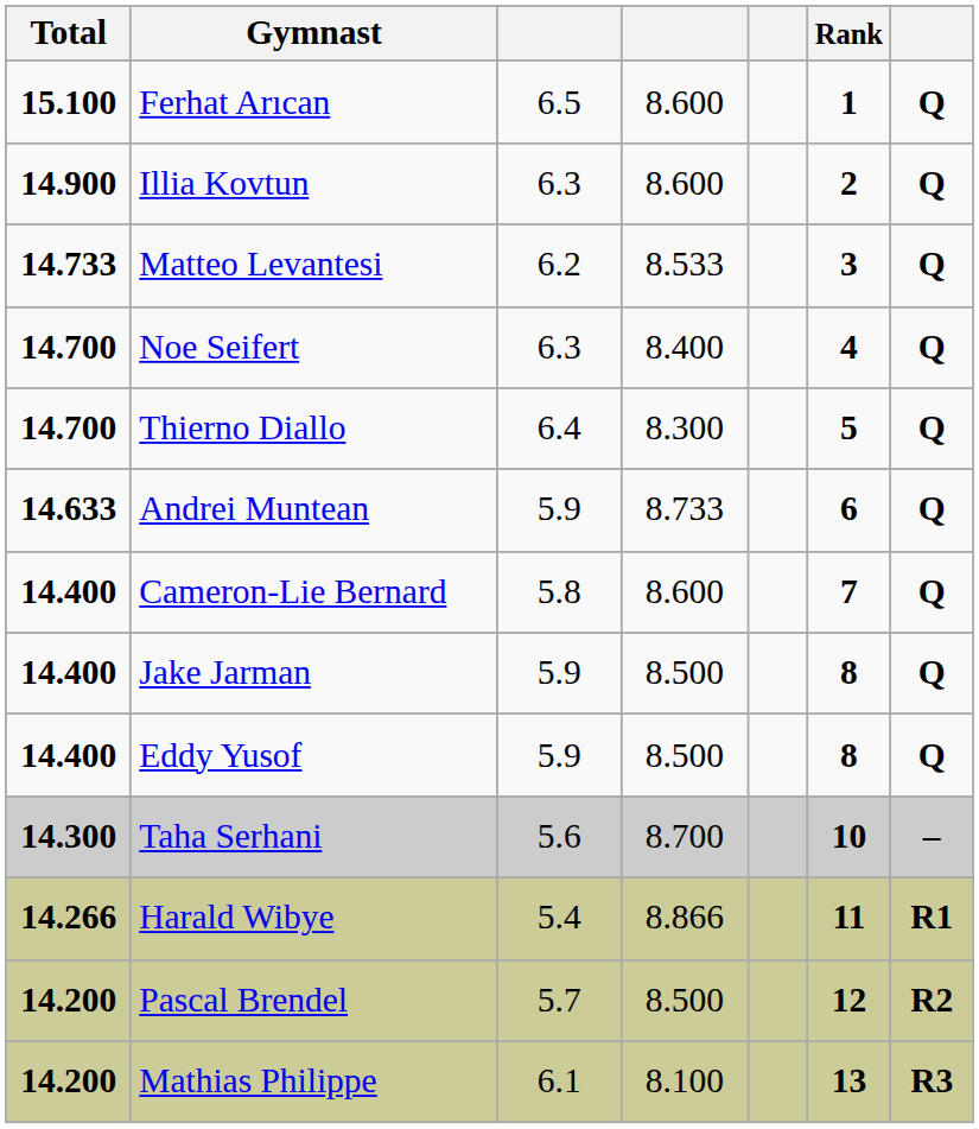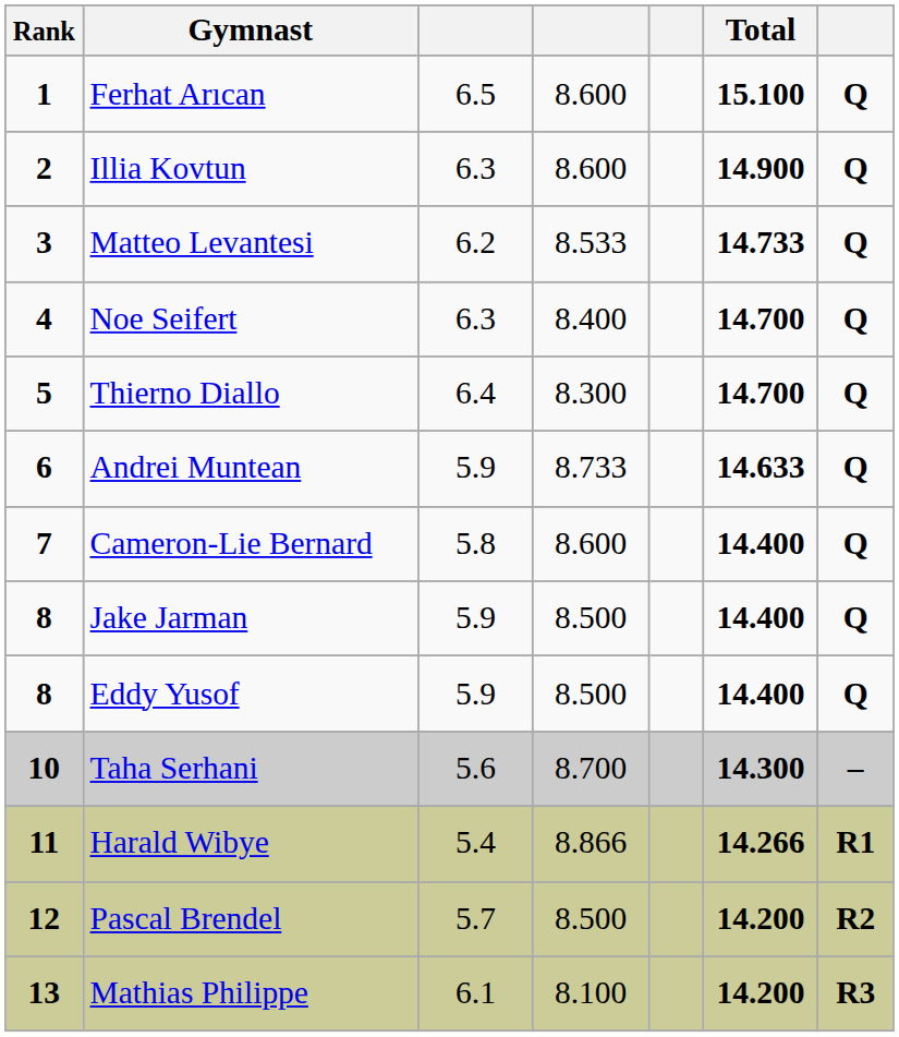 <table style="text-align:center;" class="wikitable sortable">
 <tr>
-<th scope="col" style="width:50px;">Total</th>
+<th scope="col" style="width:15px;"><small>Rank</small></th>
 <th scope="col" style="width:160px;">Gymnast</th>
 <th scope="col" style="width:50px;"><small></small></th>
 <th scope="col" style="width:50px;"><small></small></th>
 <th scope="col" style="width:20px;"><small></small></th>
-<th scope="col" style="width:15px;"><small>Rank</small></th>
+<th scope="col" style="width:50px;">Total</th>
 <th scope="col" style="width:30px;"><small></small></th>
 </tr>
 <tr>
-<td><strong>15.100</strong></td>
+<td scope="row" style="text-align:center"><strong>1</strong></td>
 <td style="height:30px; text-align:left;"> <a href='#'>Ferhat Arıcan</a></td>
 <td>6.5</td>
 <td>8.600</td>
 <td></td>
-<td scope="row" style="text-align:center"><strong>1</strong></td>
+<td><strong>15.100</strong></td>
 <td><strong>Q</strong></td>
 </tr>
 <tr>
-<td><strong>14.900</strong></td>
+<td scope="row" style="text-align:center"><strong>2</strong></td>
 <td style="height:30px; text-align:left;"> <a href='#'>Illia Kovtun</a></td>
 <td>6.3</td>
 <td>8.600</td>
 <td></td>
-<td scope="row" style="text-align:center"><strong>2</strong></td>
+<td><strong>14.900</strong></td>
 <td><strong>Q</strong></td>
 </tr>
 <tr>
-<td><strong>14.733</strong></td>
+<td scope="row" style="text-align:center"><strong>3</strong></td>
 <td style="height:30px; text-align:left;"> <a href='#'>Matteo Levantesi</a></td>
 <td>6.2</td>
 <td>8.533</td>
 <td></td>
-<td scope="row" style="text-align:center"><strong>3</strong></td>
+<td><strong>14.733</strong></td>
 <td><strong>Q</strong></td>
 </tr>
 <tr>
-<td><strong>14.700</strong></td>
+<td scope="row" style="text-align:center"><strong>4</strong></td>
 <td style="height:30px; text-align:left;"> <a href='#'>Noe Seifert</a></td>
 <td>6.3</td>
 <td>8.400</td>
 <td></td>
-<td scope="row" style="text-align:center"><strong>4</strong></td>
+<td><strong>14.700</strong></td>
 <td><strong>Q</strong></td>
 </tr>
 <tr>
-<td><strong>14.700</strong></td>
+<td scope="row" style="text-align:center"><strong>5</strong></td>
 <td style="height:30px; text-align:left;"> <a href='#'>Thierno Diallo</a></td>
 <td>6.4</td>
 <td>8.300</td>
 <td></td>
-<td scope="row" style="text-align:center"><strong>5</strong></td>
+<td><strong>14.700</strong></td>
 <td><strong>Q</strong></td>
 </tr>
 <tr>
-<td><strong>14.633</strong></td>
+<td scope="row" style="text-align:center"><strong>6</strong></td>
 <td style="height:30px; text-align:left;"> <a href='#'>Andrei Muntean</a></td>
 <td>5.9</td>
 <td>8.733</td>
 <td></td>
-<td scope="row" style="text-align:center"><strong>6</strong></td>
+<td><strong>14.633</strong></td>
 <td><strong>Q</strong></td>
 </tr>
 <tr>
-<td><strong>14.400</strong></td>
+<td scope="row" style="text-align:center"><strong>7</strong></td>
 <td style="height:30px; text-align:left;"> <a href='#'>Cameron-Lie Bernard</a></td>
 <td>5.8</td>
 <td>8.600</td>
 <td></td>
-<td scope="row" style="text-align:center"><strong>7</strong></td>
+<td><strong>14.400</strong></td>
 <td><strong>Q</strong></td>
 </tr>
 <tr>
-<td><strong>14.400</strong></td>
+<td scope="row" style="text-align:center"><strong>8</strong></td>
 <td style="height:30px; text-align:left;"> <a href='#'>Jake Jarman</a></td>
 <td>5.9</td>
 <td>8.500</td>
 <td></td>
-<td scope="row" style="text-align:center"><strong>8</strong></td>
+<td><strong>14.400</strong></td>
 <td><strong>Q</strong></td>
 </tr>
 <tr>
-<td><strong>14.400</strong></td>
+<td scope="row" style="text-align:center"><strong>8</strong></td>
 <td style="height:30px; text-align:left;"> <a href='#'>Eddy Yusof</a></td>
 <td>5.9</td>
 <td>8.500</td>
 <td></td>
-<td scope="row" style="text-align:center"><strong>8</strong></td>
+<td><strong>14.400</strong></td>
 <td><strong>Q</strong></td>
 </tr>
 <tr style="background:#cccccc;">
-<td><strong>14.300</strong></td>
+<td scope="row" style="text-align:center"><strong>10</strong></td>
 <td style="height:30px; text-align:left;"> <a href='#'>Taha Serhani</a></td>
 <td>5.6</td>
 <td>8.700</td>
 <td></td>
-<td scope="row" style="text-align:center"><strong>10</strong></td>
+<td><strong>14.300</strong></td>
 <td><strong>–</strong></td>
 </tr>
 <tr style="background:#cccc99;">
-<td><strong>14.266</strong></td>
+<td scope="row" style="text-align:center"><strong>11</strong></td>
 <td style="height:30px; text-align:left;"> <a href='#'>Harald Wibye</a></td>
 <td>5.4</td>
 <td>8.866</td>
 <td></td>
-<td scope="row" style="text-align:center"><strong>11</strong></td>
+<td><strong>14.266</strong></td>
 <td><strong>R1</strong></td>
 </tr>
 <tr style="background:#cccc99;">
-<td><strong>14.200</strong></td>
+<td scope="row" style="text-align:center"><strong>12</strong></td>
 <td style="height:30px; text-align:left;"> <a href='#'>Pascal Brendel</a></td>
 <td>5.7</td>
 <td>8.500</td>
 <td></td>
-<td scope="row" style="text-align:center"><strong>12</strong></td>
+<td><strong>14.200</strong></td>
 <td><strong>R2</strong></td>
 </tr>
 <tr style="background:#cccc99;">
-<td><strong>14.200</strong></td>
+<td scope="row" style="text-align:center"><strong>13</strong></td>
 <td style="height:30px; text-align:left;"> <a href='#'>Mathias Philippe</a></td>
 <td>6.1</td>
 <td>8.100</td>
 <td></td>
-<td scope="row" style="text-align:center"><strong>13</strong></td>
+<td><strong>14.200</strong></td>
 <td><strong>R3</strong></td>
 </tr>
 </table>
